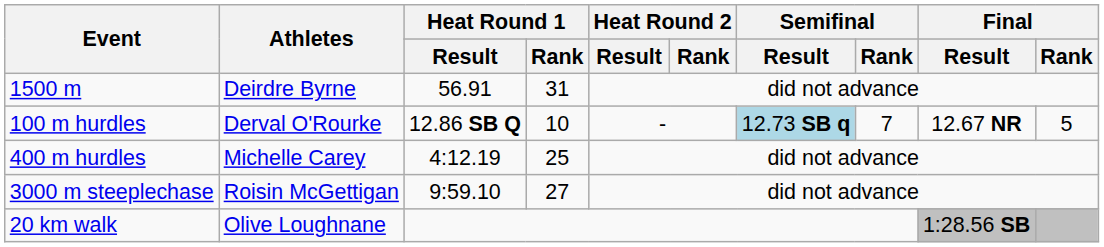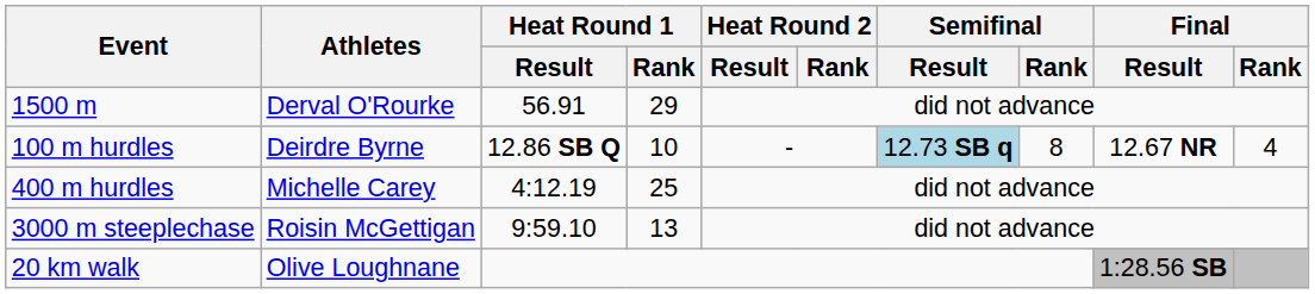 <table class="wikitable" border="1" style="font-size:90%">
 <tr>
 <th rowspan="2">Event</th>
 <th rowspan="2">Athletes</th>
 <th colspan="2">Heat Round 1</th>
 <th colspan="2">Heat Round 2</th>
 <th colspan="2">Semifinal</th>
 <th colspan="2">Final</th>
 </tr>
 <tr>
 <th>Result</th>
 <th>Rank</th>
 <th>Result</th>
 <th>Rank</th>
 <th>Result</th>
 <th>Rank</th>
 <th>Result</th>
 <th>Rank</th>
 </tr>
 <tr>
 <td><a href='#'>1500 m</a></td>
-<td><a href='#'>Deirdre Byrne</a></td>
+<td><a href='#'>Derval O'Rourke</a></td>
 <td align=center>56.91</td>
-<td align=center>31</td>
+<td align=center>29</td>
 <td align=center colspan="6">did not advance</td>
 </tr>
 <tr>
 <td><a href='#'>100 m hurdles</a></td>
-<td><a href='#'>Derval O'Rourke</a></td>
+<td><a href='#'>Deirdre Byrne</a></td>
 <td align=center>12.86 <strong>SB</strong> <strong>Q</strong></td>
 <td align=center>10</td>
 <td align=center colspan="2">-</td>
 <td align=center style="background: lightblue;">12.73 <strong>SB</strong> <strong>q</strong></td>
-<td align=center>7</td>
+<td align=center>8</td>
 <td align=center>12.67 <strong>NR</strong></td>
-<td align=center>5</td>
+<td align=center>4</td>
 </tr>
 <tr>
 <td><a href='#'>400 m hurdles</a></td>
 <td><a href='#'>Michelle Carey</a></td>
 <td align=center>4:12.19</td>
 <td align=center>25</td>
 <td align=center colspan="6">did not advance</td>
 </tr>
 <tr>
 <td><a href='#'>3000 m steeplechase</a></td>
 <td><a href='#'>Roisin McGettigan</a></td>
 <td align=center>9:59.10</td>
-<td align=center>27</td>
+<td align=center>13</td>
 <td align=center colspan="6">did not advance</td>
 </tr>
 <tr>
 <td><a href='#'>20 km walk</a></td>
 <td><a href='#'>Olive Loughnane</a></td>
 <td align=center colspan="6"></td>
 <td align=center bgcolor=silver>1:28.56 <strong>SB</strong></td>
 <td align=center bgcolor=silver></td>
 </tr>
 </table>
